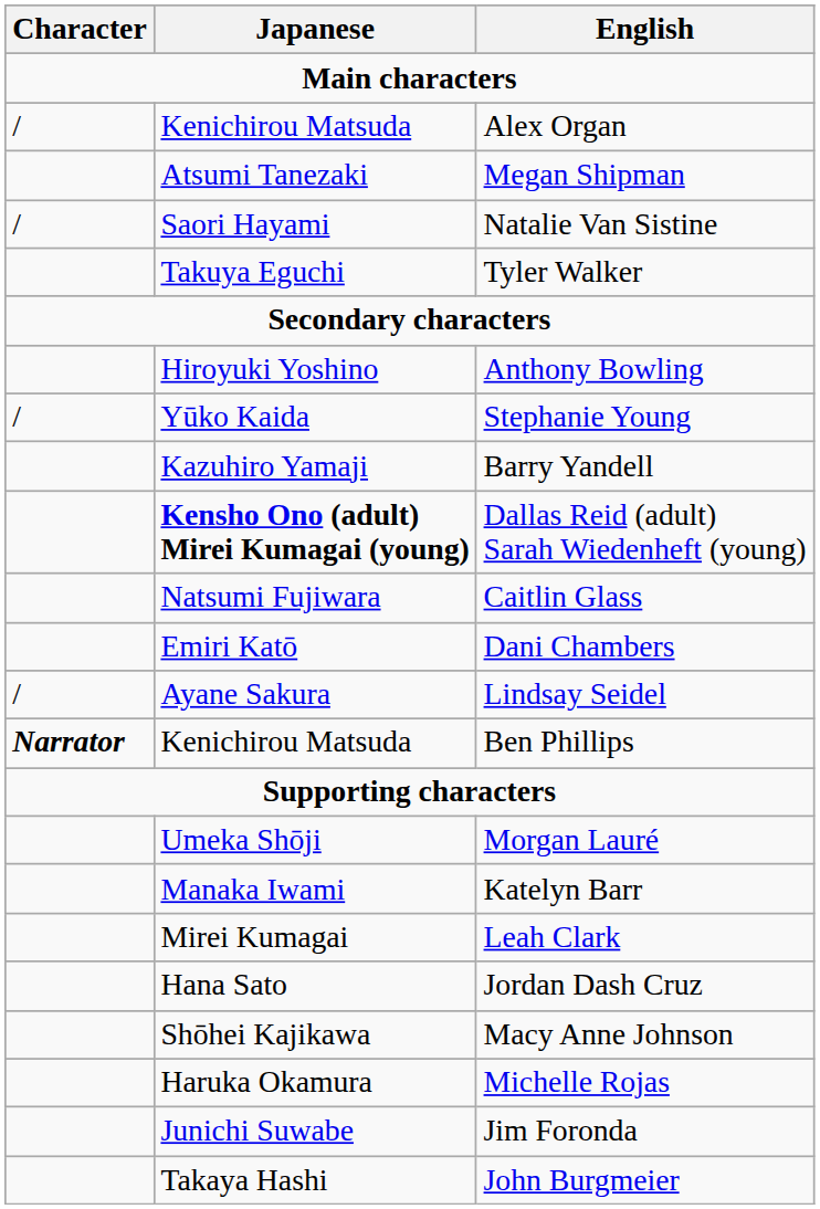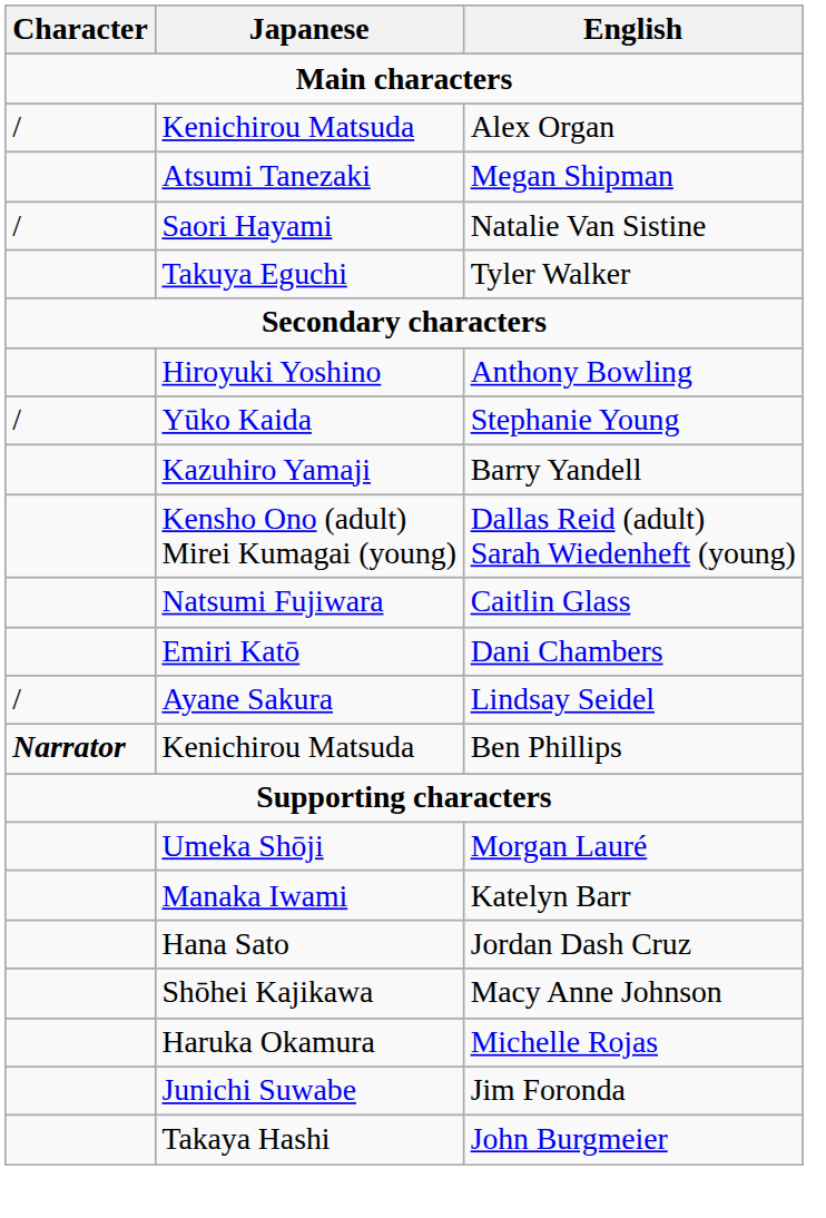 <table class="wikitable sortable">
 <tr>
 <th scope="col">Character</th>
 <th scope="col">Japanese</th>
 <th scope="col">English</th>
 </tr>
 <tr>
 <td colspan="3" scope="row" align="center"><strong>Main characters</strong></td>
 </tr>
 <tr>
 <td scope="row"> /<br></td>
 <td align="left"><a href='#'>Kenichirou Matsuda</a></td>
 <td align="left">Alex Organ</td>
 </tr>
 <tr>
 <td scope="row"></td>
 <td align="left"><a href='#'>Atsumi Tanezaki</a></td>
 <td align="left"><a href='#'>Megan Shipman</a></td>
 </tr>
 <tr>
 <td scope="row"> /<br></td>
 <td align="left"><a href='#'>Saori Hayami</a></td>
 <td align="left">Natalie Van Sistine</td>
 </tr>
 <tr>
 <td scope="row"></td>
 <td align="left"><a href='#'>Takuya Eguchi</a></td>
 <td align="left">Tyler Walker</td>
 </tr>
 <tr>
 <td colspan="3" scope="row" align="center"><strong>Secondary characters</strong></td>
 </tr>
 <tr>
 <td scope="row"></td>
 <td align="left"><a href='#'>Hiroyuki Yoshino</a></td>
 <td align="left"><a href='#'>Anthony Bowling</a></td>
 </tr>
 <tr>
 <td scope="row"> /<br></td>
 <td align="left"><a href='#'>Yūko Kaida</a></td>
 <td align="left"><a href='#'>Stephanie Young</a></td>
 </tr>
 <tr>
 <td scope="row"></td>
 <td align="left"><a href='#'>Kazuhiro Yamaji</a></td>
 <td align="left">Barry Yandell</td>
 </tr>
 <tr>
 <td scope="row"></td>
-<td align="left"><strong><a href='#'>Kensho Ono</a> (adult)<br>Mirei Kumagai (young)</strong></td>
+<td align="left"><a href='#'>Kensho Ono</a> (adult)<br>Mirei Kumagai (young)</td>
 <td align="left"><a href='#'>Dallas Reid</a> (adult)<br><a href='#'>Sarah Wiedenheft</a> (young)</td>
 </tr>
 <tr>
 <td scope="row"></td>
 <td align="left"><a href='#'>Natsumi Fujiwara</a></td>
 <td align="left"><a href='#'>Caitlin Glass</a></td>
 </tr>
 <tr>
 <td scope="row"></td>
 <td align="left"><a href='#'>Emiri Katō</a></td>
 <td align="left"><a href='#'>Dani Chambers</a></td>
 </tr>
 <tr>
 <td scope="row"> / <br></td>
 <td align="left"><a href='#'>Ayane Sakura</a></td>
 <td align="left"><a href='#'>Lindsay Seidel</a></td>
 </tr>
 <tr>
 <td scope="row"><strong><em>Narrator</em></strong></td>
 <td align="left">Kenichirou Matsuda</td>
 <td align="left">Ben Phillips</td>
 </tr>
 <tr>
 <td colspan="3" scope="row" align="center"><strong>Supporting characters</strong></td>
 </tr>
 <tr>
 <td scope="row"></td>
 <td align="left"><a href='#'>Umeka Shōji</a></td>
 <td align="left"><a href='#'>Morgan Lauré</a></td>
 </tr>
 <tr>
 <td scope="row"></td>
 <td align="left"><a href='#'>Manaka Iwami</a></td>
 <td align="left">Katelyn Barr</td>
 </tr>
 <tr>
 <td scope="row"></td>
-<td align="left">Mirei Kumagai</td>
-<td align="left"><a href='#'>Leah Clark</a></td>
-</tr>
-<tr>
-<td scope="row"></td>
 <td align="left">Hana Sato</td>
 <td align="left">Jordan Dash Cruz</td>
 </tr>
 <tr>
 <td scope="row"></td>
 <td align="left">Shōhei Kajikawa</td>
 <td align="left">Macy Anne Johnson</td>
 </tr>
 <tr>
 <td scope="row"></td>
 <td align="left">Haruka Okamura</td>
 <td align="left"><a href='#'>Michelle Rojas</a></td>
 </tr>
 <tr>
 <td scope="row"></td>
 <td align="left"><a href='#'>Junichi Suwabe</a></td>
 <td align="left">Jim Foronda</td>
 </tr>
 <tr>
 <td scope="row"></td>
 <td align="left">Takaya Hashi</td>
 <td align="left"><a href='#'>John Burgmeier</a></td>
 </tr>
 </table>
